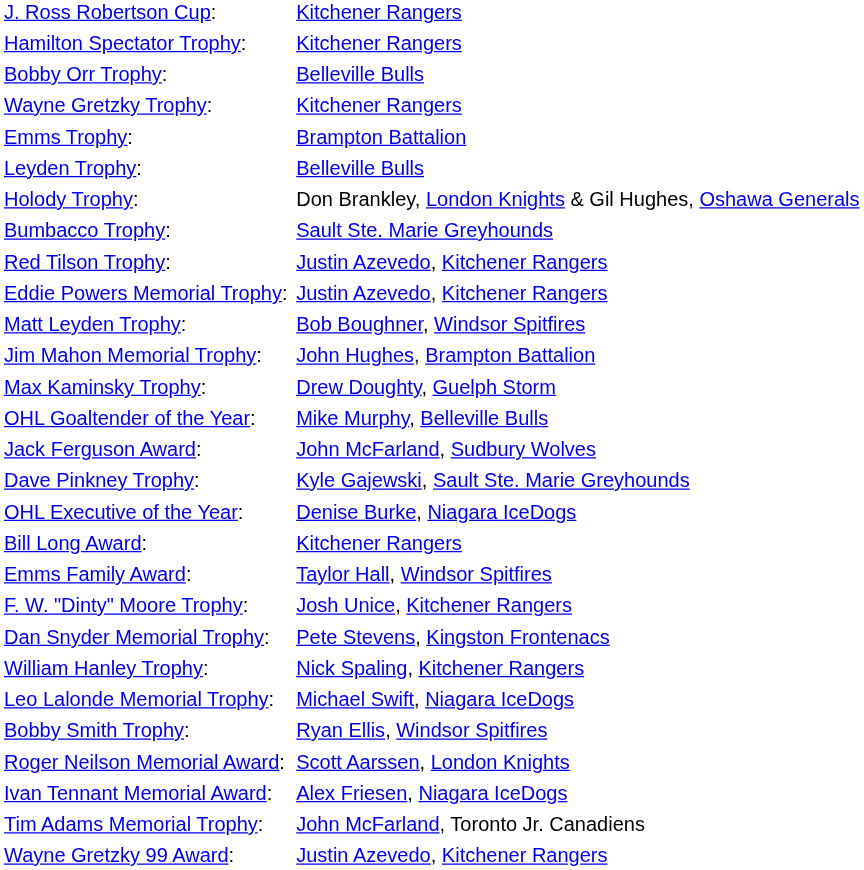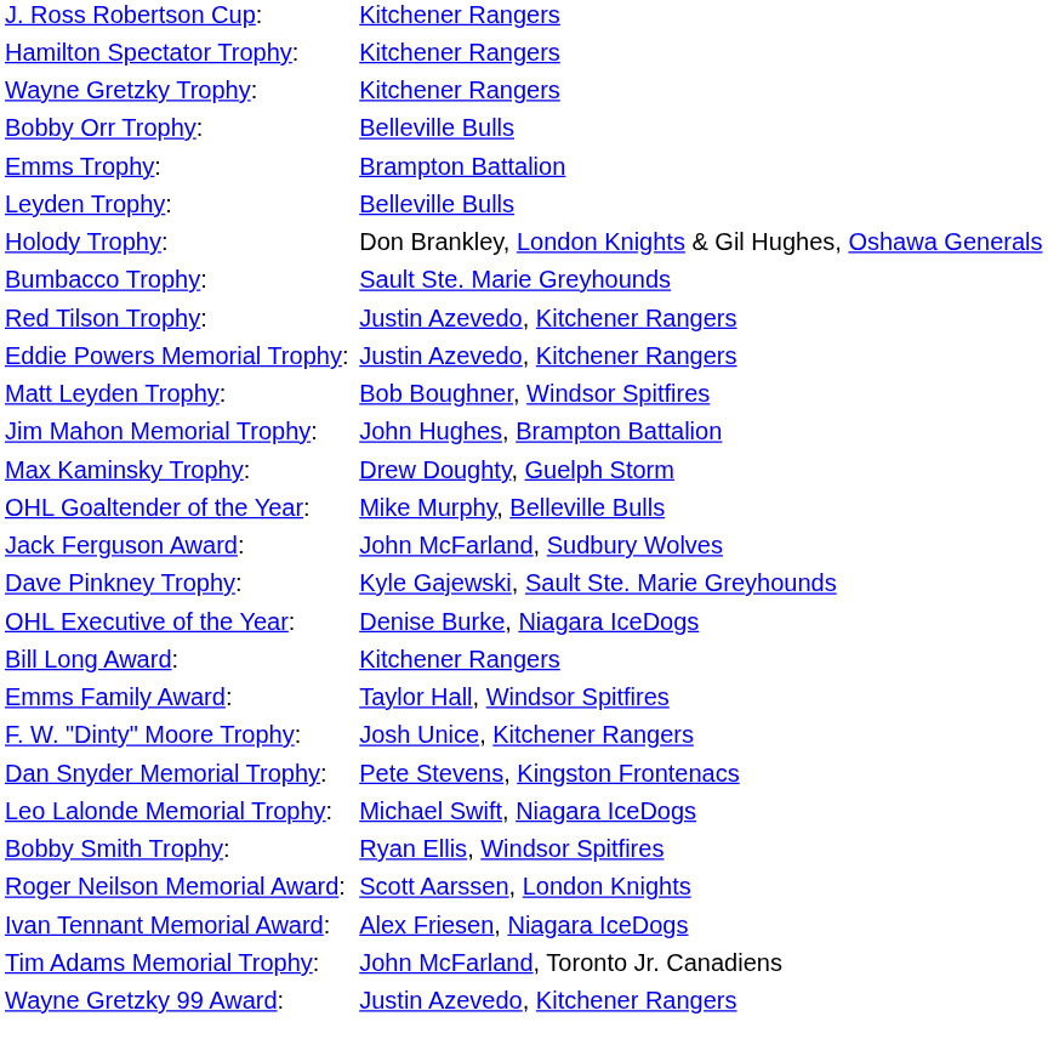 <table cellpadding="3" cellspacing="1">
 <tr>
 <td><a href='#'>J. Ross Robertson Cup</a>:</td>
 <td><a href='#'>Kitchener Rangers</a></td>
 </tr>
 <tr>
 <td><a href='#'>Hamilton Spectator Trophy</a>:</td>
 <td><a href='#'>Kitchener Rangers</a></td>
 </tr>
 <tr>
+<td><a href='#'>Wayne Gretzky Trophy</a>:</td>
+<td><a href='#'>Kitchener Rangers</a></td>
+</tr>
+<tr>
 <td><a href='#'>Bobby Orr Trophy</a>:</td>
 <td><a href='#'>Belleville Bulls</a></td>
-</tr>
-<tr>
-<td><a href='#'>Wayne Gretzky Trophy</a>:</td>
-<td><a href='#'>Kitchener Rangers</a></td>
 </tr>
 <tr>
 <td><a href='#'>Emms Trophy</a>:</td>
 <td><a href='#'>Brampton Battalion</a></td>
 </tr>
 <tr>
 <td><a href='#'>Leyden Trophy</a>:</td>
 <td><a href='#'>Belleville Bulls</a></td>
 </tr>
 <tr>
 <td><a href='#'>Holody Trophy</a>:</td>
 <td>Don Brankley, <a href='#'>London Knights</a> & Gil Hughes, <a href='#'>Oshawa Generals</a></td>
 </tr>
 <tr>
 <td><a href='#'>Bumbacco Trophy</a>:</td>
 <td><a href='#'>Sault Ste. Marie Greyhounds</a></td>
 </tr>
 <tr>
 <td><a href='#'>Red Tilson Trophy</a>:</td>
 <td><a href='#'>Justin Azevedo</a>, <a href='#'>Kitchener Rangers</a></td>
 </tr>
 <tr>
 <td><a href='#'>Eddie Powers Memorial Trophy</a>:</td>
 <td><a href='#'>Justin Azevedo</a>, <a href='#'>Kitchener Rangers</a></td>
 </tr>
 <tr>
 <td><a href='#'>Matt Leyden Trophy</a>:</td>
 <td><a href='#'>Bob Boughner</a>, <a href='#'>Windsor Spitfires</a></td>
 </tr>
 <tr>
 <td><a href='#'>Jim Mahon Memorial Trophy</a>:</td>
 <td><a href='#'>John Hughes</a>, <a href='#'>Brampton Battalion</a></td>
 </tr>
 <tr>
 <td><a href='#'>Max Kaminsky Trophy</a>:</td>
 <td><a href='#'>Drew Doughty</a>, <a href='#'>Guelph Storm</a></td>
 </tr>
 <tr>
 <td><a href='#'>OHL Goaltender of the Year</a>:</td>
 <td><a href='#'>Mike Murphy</a>, <a href='#'>Belleville Bulls</a></td>
 </tr>
 <tr>
 <td><a href='#'>Jack Ferguson Award</a>:</td>
 <td><a href='#'>John McFarland</a>, <a href='#'>Sudbury Wolves</a></td>
 </tr>
 <tr>
 <td><a href='#'>Dave Pinkney Trophy</a>:</td>
 <td><a href='#'>Kyle Gajewski</a>, <a href='#'>Sault Ste. Marie Greyhounds</a></td>
 </tr>
 <tr>
 <td><a href='#'>OHL Executive of the Year</a>:</td>
 <td><a href='#'>Denise Burke</a>, <a href='#'>Niagara IceDogs</a></td>
 </tr>
 <tr>
 <td><a href='#'>Bill Long Award</a>:</td>
 <td><a href='#'>Kitchener Rangers</a></td>
 </tr>
 <tr>
 <td><a href='#'>Emms Family Award</a>:</td>
 <td><a href='#'>Taylor Hall</a>, <a href='#'>Windsor Spitfires</a></td>
 </tr>
 <tr>
 <td><a href='#'>F. W. "Dinty" Moore Trophy</a>:</td>
 <td><a href='#'>Josh Unice</a>, <a href='#'>Kitchener Rangers</a></td>
 </tr>
 <tr>
 <td><a href='#'>Dan Snyder Memorial Trophy</a>:</td>
 <td><a href='#'>Pete Stevens</a>, <a href='#'>Kingston Frontenacs</a></td>
 </tr>
 <tr>
-<td><a href='#'>William Hanley Trophy</a>:</td>
-<td><a href='#'>Nick Spaling</a>, <a href='#'>Kitchener Rangers</a></td>
-</tr>
-<tr>
 <td><a href='#'>Leo Lalonde Memorial Trophy</a>:</td>
 <td><a href='#'>Michael Swift</a>, <a href='#'>Niagara IceDogs</a></td>
 </tr>
 <tr>
 <td><a href='#'>Bobby Smith Trophy</a>:</td>
 <td><a href='#'>Ryan Ellis</a>, <a href='#'>Windsor Spitfires</a></td>
 </tr>
 <tr>
 <td><a href='#'>Roger Neilson Memorial Award</a>:</td>
 <td><a href='#'>Scott Aarssen</a>, <a href='#'>London Knights</a></td>
 </tr>
 <tr>
 <td><a href='#'>Ivan Tennant Memorial Award</a>:</td>
 <td><a href='#'>Alex Friesen</a>, <a href='#'>Niagara IceDogs</a></td>
 </tr>
 <tr>
 <td><a href='#'>Tim Adams Memorial Trophy</a>:</td>
 <td><a href='#'>John McFarland</a>, Toronto Jr. Canadiens</td>
 </tr>
 <tr>
 <td><a href='#'>Wayne Gretzky 99 Award</a>:</td>
 <td><a href='#'>Justin Azevedo</a>, <a href='#'>Kitchener Rangers</a></td>
 </tr>
 </table>
